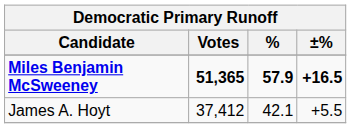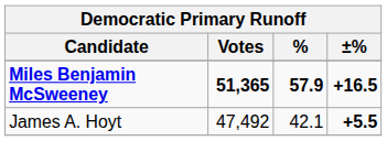 <table class="wikitable" align="left" style="margin:1em 1em 1em 0; background: #f9f9f9; font-size: 95%;">
 <tr style="background-color:#E9E9E9">
 <th colspan="4">Democratic Primary Runoff</th>
 </tr>
 <tr style="background-color:#E9E9E9">
 <th colspan="1" style="width: 170px">Candidate</th>
 <th style="width: 50px">Votes</th>
 <th style="width: 40px">%</th>
 <th style="width: 40px">±%</th>
 </tr>
 <tr>
 </tr>
 <tr>
 <td><strong><a href='#'>Miles Benjamin McSweeney</a></strong></td>
 <td align="right"><strong>51,365</strong></td>
 <td align="right"><strong>57.9</strong></td>
 <td align="right"><strong>+16.5</strong></td>
 </tr>
 <tr>
 <td>James A. Hoyt</td>
-<td align="right">37,412</td>
+<td align="right">47,492</td>
 <td align="right">42.1</td>
-<td align="right">+5.5</td>
+<td align="right"><strong>+5.5</strong></td>
 </tr>
 <tr>
 </tr>
 </table>
